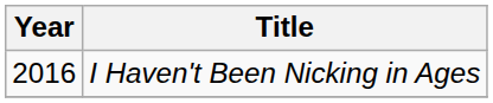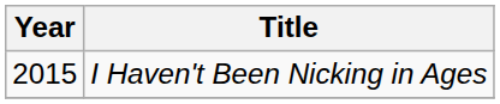 <table class="wikitable">
 <tr>
 <th>Year</th>
 <th>Title</th>
 </tr>
 <tr>
-<td>2016</td>
+<td>2015</td>
 <td><em>I Haven't Been Nicking in Ages</em></td>
 </tr>
 <tr>
 </tr>
 </table>
